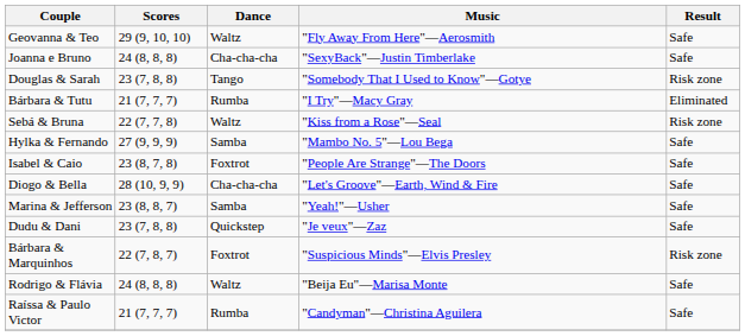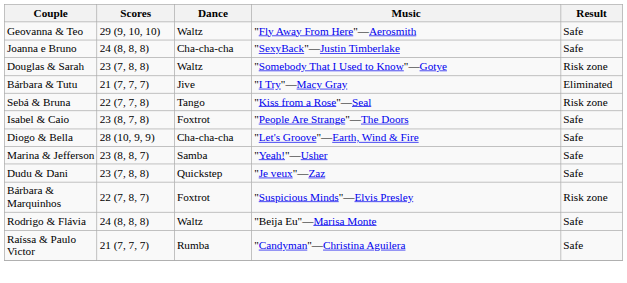 <table class="wikitable sortable" style="width:100%;">
 <tr>
 <th style="width:15.0%;">Couple</th>
 <th style="width:12.5%;">Scores</th>
 <th style="width:12.5%;">Dance</th>
 <th style="width:50.0%;">Music</th>
 <th style="width:10.0%;">Result</th>
 </tr>
 <tr>
 <td>Geovanna & Teo</td>
 <td>29 (9, 10, 10)</td>
 <td>Waltz</td>
 <td>"<a href='#'>Fly Away From Here</a>"—<a href='#'>Aerosmith</a></td>
 <td>Safe</td>
 </tr>
 <tr>
 <td>Joanna e Bruno</td>
 <td>24 (8, 8, 8)</td>
 <td>Cha-cha-cha</td>
 <td>"<a href='#'>SexyBack</a>"—<a href='#'>Justin Timberlake</a></td>
 <td>Safe</td>
 </tr>
 <tr>
 <td>Douglas & Sarah</td>
 <td>23 (7, 8, 8)</td>
-<td>Tango</td>
+<td>Waltz</td>
 <td>"<a href='#'>Somebody That I Used to Know</a>"—<a href='#'>Gotye</a></td>
 <td>Risk zone</td>
 </tr>
 <tr>
 <td>Bárbara & Tutu</td>
 <td>21 (7, 7, 7)</td>
-<td>Rumba</td>
+<td>Jive</td>
 <td>"<a href='#'>I Try</a>"—<a href='#'>Macy Gray</a></td>
 <td>Eliminated</td>
 </tr>
 <tr>
 <td>Sebá & Bruna</td>
 <td>22 (7, 7, 8)</td>
-<td>Waltz</td>
+<td>Tango</td>
 <td>"<a href='#'>Kiss from a Rose</a>"—<a href='#'>Seal</a></td>
 <td>Risk zone</td>
-</tr>
-<tr>
-<td>Hylka & Fernando</td>
-<td>27 (9, 9, 9)</td>
-<td>Samba</td>
-<td>"<a href='#'>Mambo No. 5</a>"—<a href='#'>Lou Bega</a></td>
-<td>Safe</td>
 </tr>
 <tr>
 <td>Isabel & Caio</td>
 <td>23 (8, 7, 8)</td>
 <td>Foxtrot</td>
 <td>"<a href='#'>People Are Strange</a>"—<a href='#'>The Doors</a></td>
 <td>Safe</td>
 </tr>
 <tr>
 <td>Diogo & Bella</td>
 <td>28 (10, 9, 9)</td>
 <td>Cha-cha-cha</td>
 <td>"<a href='#'>Let's Groove</a>"—<a href='#'>Earth, Wind & Fire</a></td>
 <td>Safe</td>
 </tr>
 <tr>
 <td>Marina & Jefferson</td>
 <td>23 (8, 8, 7)</td>
 <td>Samba</td>
 <td>"<a href='#'>Yeah!</a>"—<a href='#'>Usher</a></td>
 <td>Safe</td>
 </tr>
 <tr>
 <td>Dudu & Dani</td>
 <td>23 (7, 8, 8)</td>
 <td>Quickstep</td>
 <td>"<a href='#'>Je veux</a>"—<a href='#'>Zaz</a></td>
 <td>Safe</td>
 </tr>
 <tr>
 <td>Bárbara & Marquinhos</td>
 <td>22 (7, 8, 7)</td>
 <td>Foxtrot</td>
 <td>"<a href='#'>Suspicious Minds</a>"—<a href='#'>Elvis Presley</a></td>
 <td>Risk zone</td>
 </tr>
 <tr>
 <td>Rodrigo & Flávia</td>
 <td>24 (8, 8, 8)</td>
 <td>Waltz</td>
 <td>"Beija Eu"—<a href='#'>Marisa Monte</a></td>
 <td>Safe</td>
 </tr>
 <tr>
 <td>Raíssa & Paulo Victor</td>
 <td>21 (7, 7, 7)</td>
 <td>Rumba</td>
 <td>"<a href='#'>Candyman</a>"—<a href='#'>Christina Aguilera</a></td>
 <td>Safe</td>
 </tr>
 <tr>
 </tr>
 </table>
